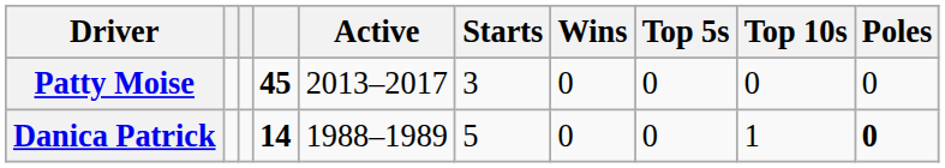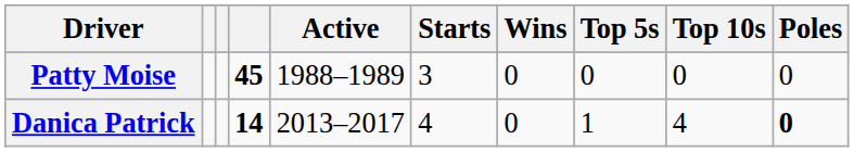 <table class="wikitable sortable mw-collapsible mw-collapsed" style="font-size: 95%;">
 <tr>
 <th>Driver</th>
 <th></th>
 <th></th>
 <th></th>
 <th>Active</th>
 <th>Starts</th>
 <th>Wins</th>
 <th>Top 5s</th>
 <th>Top 10s</th>
 <th>Poles</th>
 </tr>
 <tr>
 <th><a href='#'>Patty Moise</a></th>
 <td></td>
 <td align=center></td>
 <td align=center><strong>45</strong></td>
-<td>2013–2017</td>
+<td>1988–1989</td>
 <td>3</td>
 <td>0</td>
 <td>0</td>
 <td>0</td>
 <td>0</td>
 </tr>
 <tr>
 <th><a href='#'>Danica Patrick</a></th>
 <td></td>
 <td align=center></td>
 <td align=center><strong>14</strong></td>
-<td>1988–1989</td>
-<td>5</td>
-<td>0</td>
+<td>2013–2017</td>
+<td>4</td>
 <td>0</td>
 <td>1</td>
+<td>4</td>
 <td><strong>0</strong></td>
 </tr>
 </table>
